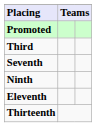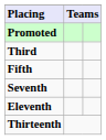 <table class=wikitable>
 <tr>
 </tr>
 <tr style="background: #E6E6FA;">
 <td><strong>Placing</strong></td>
 <td colspan="2" style="text-align:center"><strong>Teams</strong></td>
 </tr>
 <tr style="background: #ccffcc;">
 <td><strong>Promoted</strong></td>
 <td><strong></strong></td>
 <td><strong></strong></td>
 </tr>
 <tr>
 <td><strong>Third</strong></td>
 <td></td>
 <td></td>
 </tr>
 <tr>
-<td><strong>Seventh</strong></td>
+<td><strong>Fifth</strong></td>
 <td></td>
 <td></td>
 </tr>
 <tr>
-<td><strong>Ninth</strong></td>
+<td><strong>Seventh</strong></td>
 <td></td>
 <td></td>
 </tr>
 <tr>
 <td><strong>Eleventh</strong></td>
 <td></td>
 <td></td>
 </tr>
 <tr>
 <td><strong>Thirteenth</strong></td>
 <td colspan=2></td>
 </tr>
 </table>
